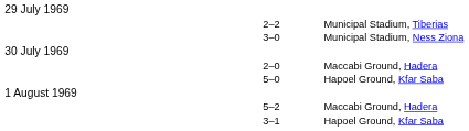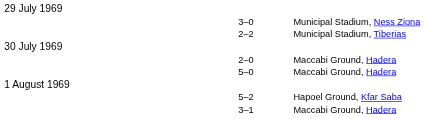 <table style="width:100%;" cellspacing="1">
 <tr>
 <th width=25%></th>
 <th width=10%></th>
 <th></th>
 </tr>
 <tr>
 <td>29 July 1969</td>
 </tr>
 <tr style=font-size:90%>
 <td align=right></td>
+<td align=center>3–0</td>
+<td></td>
+<td>Municipal Stadium, <a href='#'>Ness Ziona</a></td>
+</tr>
+<tr style=font-size:90%>
+<td align=right></td>
 <td align=center>2–2</td>
 <td></td>
 <td>Municipal Stadium, <a href='#'>Tiberias</a></td>
-</tr>
-<tr style=font-size:90%>
-<td align=right></td>
-<td align=center>3–0</td>
-<td></td>
-<td>Municipal Stadium, <a href='#'>Ness Ziona</a></td>
 </tr>
 <tr>
 <td>30 July 1969</td>
 </tr>
 <tr style=font-size:90%>
 <td align=right></td>
 <td align=center>2–0</td>
 <td></td>
 <td>Maccabi Ground, <a href='#'>Hadera</a></td>
 </tr>
 <tr style=font-size:90%>
 <td align=right></td>
 <td align=center>5–0</td>
 <td></td>
-<td>Hapoel Ground, <a href='#'>Kfar Saba</a></td>
+<td>Maccabi Ground, <a href='#'>Hadera</a></td>
 </tr>
 <tr>
 <td>1 August 1969</td>
 </tr>
 <tr style=font-size:90%>
 <td align=right></td>
 <td align=center>5–2</td>
 <td></td>
-<td>Maccabi Ground, <a href='#'>Hadera</a></td>
+<td>Hapoel Ground, <a href='#'>Kfar Saba</a></td>
 </tr>
 <tr style=font-size:90%>
 <td align=right></td>
 <td align=center>3–1</td>
 <td></td>
-<td>Hapoel Ground, <a href='#'>Kfar Saba</a></td>
+<td>Maccabi Ground, <a href='#'>Hadera</a></td>
 </tr>
 </table>
